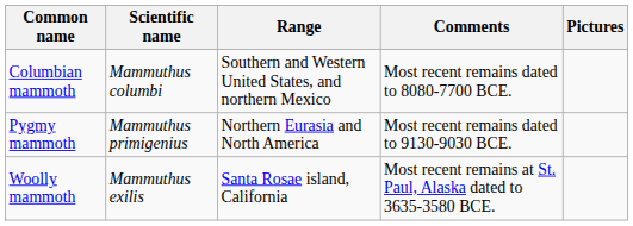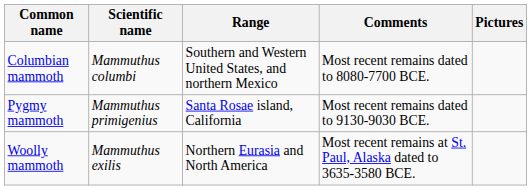 <table class="wikitable">
 <tr>
 <th>Common name</th>
 <th>Scientific name</th>
 <th>Range</th>
 <th class="unsortable">Comments</th>
 <th class="unsortable">Pictures</th>
 </tr>
 <tr>
 <td><a href='#'>Columbian mammoth</a></td>
 <td><em>Mammuthus columbi</em></td>
 <td>Southern and Western United States, and northern Mexico</td>
 <td>Most recent remains dated to 8080-7700 BCE.</td>
 <td></td>
 </tr>
 <tr>
 <td><a href='#'>Pygmy mammoth</a></td>
 <td><em>Mammuthus primigenius</em></td>
-<td>Northern <a href='#'>Eurasia</a> and North America</td>
+<td><a href='#'>Santa Rosae</a> island, California</td>
 <td>Most recent remains dated to 9130-9030 BCE.</td>
 <td></td>
 </tr>
 <tr>
 <td><a href='#'>Woolly mammoth</a></td>
 <td><em>Mammuthus exilis</em></td>
-<td><a href='#'>Santa Rosae</a> island, California</td>
+<td>Northern <a href='#'>Eurasia</a> and North America</td>
 <td>Most recent remains at <a href='#'>St. Paul, Alaska</a> dated to 3635-3580 BCE.</td>
 <td></td>
 </tr>
 </table>
